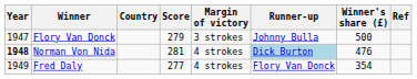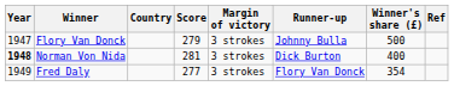 <table class="wikitable">
 <tr>
 <th>Year</th>
 <th>Winner</th>
 <th>Country</th>
 <th>Score</th>
 <th>Margin<br>of victory</th>
 <th>Runner-up</th>
 <th>Winner's<br>share (£)</th>
 <th>Ref</th>
 </tr>
 <tr>
 <td>1947</td>
 <td><a href='#'>Flory Van Donck</a></td>
 <td></td>
 <td align=center>279</td>
 <td>3 strokes</td>
 <td> <a href='#'>Johnny Bulla</a></td>
 <td align=center>500</td>
 <td></td>
 </tr>
 <tr>
 <td><strong>1948</strong></td>
 <td><a href='#'>Norman Von Nida</a></td>
 <td></td>
 <td align=center>281</td>
-<td>4 strokes</td>
-<td style="background: lightblue;"> <a href='#'>Dick Burton</a></td>
-<td align=center>476</td>
+<td>3 strokes</td>
+<td> <a href='#'>Dick Burton</a></td>
+<td align=center>400</td>
 <td></td>
 </tr>
 <tr>
 <td>1949</td>
 <td><a href='#'>Fred Daly</a></td>
 <td></td>
 <td align=center>277</td>
-<td>4 strokes</td>
+<td>3 strokes</td>
 <td> <a href='#'>Flory Van Donck</a></td>
 <td align=center>354</td>
 <td></td>
 </tr>
 </table>
